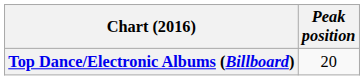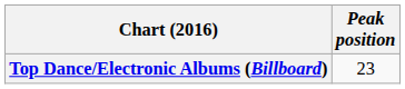 <table class="wikitable sortable plainrowheaders" style="text-align:center">
 <tr>
 <th scope="col">Chart (2016)</th>
 <th scope="col"><em>Peak <br> position</em></th>
 </tr>
 <tr>
 <th scope="row"><a href='#'>Top Dance/Electronic Albums</a> (<em><a href='#'>Billboard</a></em>)</th>
-<td>20</td>
+<td>23</td>
 </tr>
 </table>
